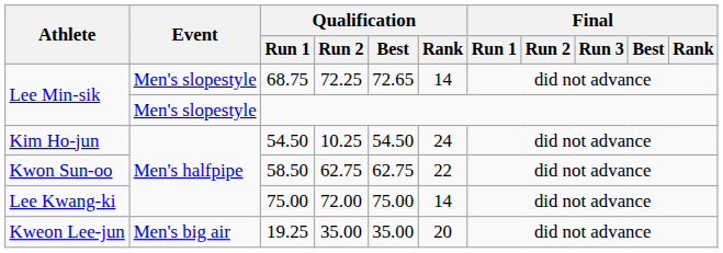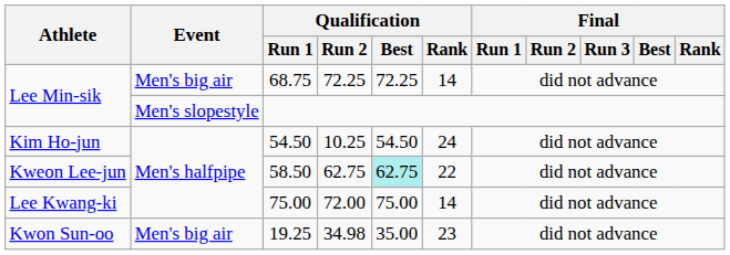 <table class="wikitable" style="font-size:90%">
 <tr>
 <th rowspan="2">Athlete</th>
 <th rowspan="2">Event</th>
 <th colspan="4">Qualification</th>
 <th colspan="5">Final</th>
 </tr>
 <tr style="font-size:95%">
 <th>Run 1</th>
 <th>Run 2</th>
 <th>Best</th>
 <th>Rank</th>
 <th>Run 1</th>
 <th>Run 2</th>
 <th>Run 3</th>
 <th>Best</th>
 <th>Rank</th>
 </tr>
 <tr align=center>
 <td align=left rowspan=2><a href='#'>Lee Min-sik</a></td>
-<td align=left><a href='#'>Men's slopestyle</a></td>
+<td align=left><a href='#'>Men's big air</a></td>
 <td>68.75</td>
 <td>72.25</td>
-<td>72.65</td>
+<td>72.25</td>
 <td>14</td>
 <td colspan=5>did not advance</td>
 </tr>
 <tr align=center>
 <td align=left><a href='#'>Men's slopestyle</a></td>
 <td colspan=10></td>
 </tr>
 <tr align=center>
 <td align=left><a href='#'>Kim Ho-jun</a></td>
 <td align=left rowspan=3><a href='#'>Men's halfpipe</a></td>
 <td>54.50</td>
 <td>10.25</td>
 <td>54.50</td>
 <td>24</td>
 <td colspan=5>did not advance</td>
 </tr>
 <tr align=center>
-<td align=left><a href='#'>Kwon Sun-oo</a></td>
+<td align=left><a href='#'>Kweon Lee-jun</a></td>
 <td>58.50</td>
 <td>62.75</td>
-<td>62.75</td>
+<td style="background: paleturquoise;">62.75</td>
 <td>22</td>
 <td colspan=5>did not advance</td>
 </tr>
 <tr align=center>
 <td align=left><a href='#'>Lee Kwang-ki</a></td>
 <td>75.00</td>
 <td>72.00</td>
 <td>75.00</td>
 <td>14</td>
 <td colspan=5>did not advance</td>
 </tr>
 <tr align=center>
-<td align=left><a href='#'>Kweon Lee-jun</a></td>
+<td align=left><a href='#'>Kwon Sun-oo</a></td>
 <td align=left><a href='#'>Men's big air</a></td>
 <td>19.25</td>
+<td>34.98</td>
 <td>35.00</td>
-<td>35.00</td>
-<td>20</td>
+<td>23</td>
 <td colspan=5>did not advance</td>
 </tr>
 </table>
